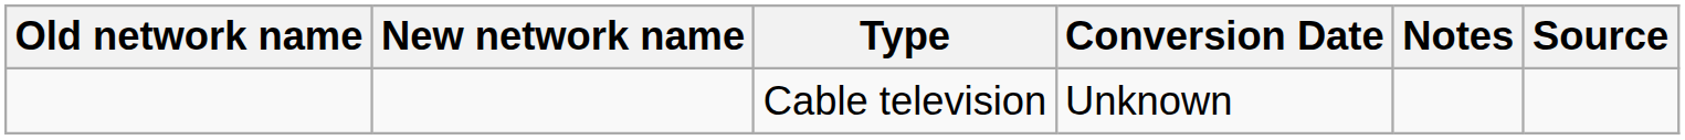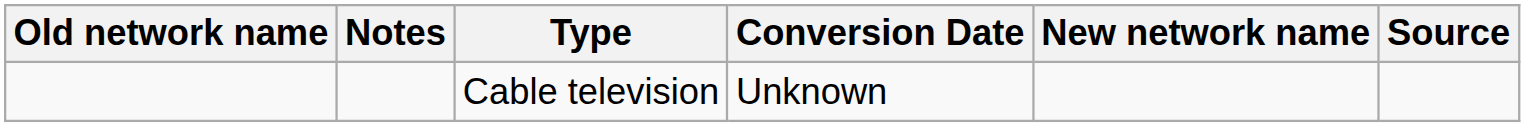 <table class="wikitable">
 <tr>
 <th>Old network name</th>
-<th>New network name</th>
+<th>Notes</th>
 <th>Type</th>
 <th>Conversion Date</th>
-<th>Notes</th>
+<th>New network name</th>
 <th>Source</th>
 </tr>
 <tr>
 <td><a href='#'></a></td>
 <td></td>
 <td>Cable television</td>
 <td>Unknown</td>
 <td></td>
 <td></td>
 </tr>
 </table>
